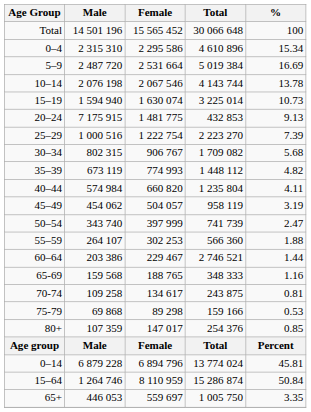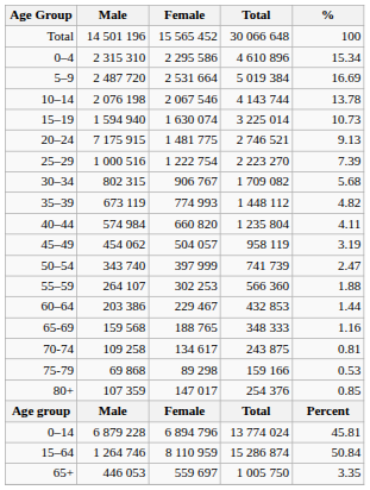 <table class="wikitable">
 <tr>
 <th width="80pt">Age Group</th>
 <th width="80pt">Male</th>
 <th width="80pt">Female</th>
 <th width="80pt">Total</th>
 <th width="80pt">%</th>
 </tr>
 <tr>
 <td align="right">Total</td>
 <td align="right">14 501 196</td>
 <td align="right">15 565 452</td>
 <td align="right">30 066 648</td>
 <td align="right">100</td>
 </tr>
 <tr>
 <td align="right">0–4</td>
 <td align="right">2 315 310</td>
 <td align="right">2 295 586</td>
 <td align="right">4 610 896</td>
 <td align="right">15.34</td>
 </tr>
 <tr>
 <td align="right">5–9</td>
 <td align="right">2 487 720</td>
 <td align="right">2 531 664</td>
 <td align="right">5 019 384</td>
 <td align="right">16.69</td>
 </tr>
 <tr>
 <td align="right">10–14</td>
 <td align="right">2 076 198</td>
 <td align="right">2 067 546</td>
 <td align="right">4 143 744</td>
 <td align="right">13.78</td>
 </tr>
 <tr>
 <td align="right">15–19</td>
 <td align="right">1 594 940</td>
 <td align="right">1 630 074</td>
 <td align="right">3 225 014</td>
 <td align="right">10.73</td>
 </tr>
 <tr>
 <td align="right">20–24</td>
 <td align="right">7 175 915</td>
 <td align="right">1 481 775</td>
-<td align="right">432 853</td>
+<td align="right">2 746 521</td>
 <td align="right">9.13</td>
 </tr>
 <tr>
 <td align="right">25–29</td>
 <td align="right">1 000 516</td>
 <td align="right">1 222 754</td>
 <td align="right">2 223 270</td>
 <td align="right">7.39</td>
 </tr>
 <tr>
 <td align="right">30–34</td>
 <td align="right">802 315</td>
 <td align="right">906 767</td>
 <td align="right">1 709 082</td>
 <td align="right">5.68</td>
 </tr>
 <tr>
 <td align="right">35–39</td>
 <td align="right">673 119</td>
 <td align="right">774 993</td>
 <td align="right">1 448 112</td>
 <td align="right">4.82</td>
 </tr>
 <tr>
 <td align="right">40–44</td>
 <td align="right">574 984</td>
 <td align="right">660 820</td>
 <td align="right">1 235 804</td>
 <td align="right">4.11</td>
 </tr>
 <tr>
 <td align="right">45–49</td>
 <td align="right">454 062</td>
 <td align="right">504 057</td>
 <td align="right">958 119</td>
 <td align="right">3.19</td>
 </tr>
 <tr>
 <td align="right">50–54</td>
 <td align="right">343 740</td>
 <td align="right">397 999</td>
 <td align="right">741 739</td>
 <td align="right">2.47</td>
 </tr>
 <tr>
 <td align="right">55–59</td>
 <td align="right">264 107</td>
 <td align="right">302 253</td>
 <td align="right">566 360</td>
 <td align="right">1.88</td>
 </tr>
 <tr>
 <td align="right">60–64</td>
 <td align="right">203 386</td>
 <td align="right">229 467</td>
-<td align="right">2 746 521</td>
+<td align="right">432 853</td>
 <td align="right">1.44</td>
 </tr>
 <tr>
 <td align="right">65-69</td>
 <td align="right">159 568</td>
 <td align="right">188 765</td>
 <td align="right">348 333</td>
 <td align="right">1.16</td>
 </tr>
 <tr>
 <td align="right">70-74</td>
 <td align="right">109 258</td>
 <td align="right">134 617</td>
 <td align="right">243 875</td>
 <td align="right">0.81</td>
 </tr>
 <tr>
 <td align="right">75-79</td>
 <td align="right">69 868</td>
 <td align="right">89 298</td>
 <td align="right">159 166</td>
 <td align="right">0.53</td>
 </tr>
 <tr>
 <td align="right">80+</td>
 <td align="right">107 359</td>
 <td align="right">147 017</td>
 <td align="right">254 376</td>
 <td align="right">0.85</td>
 </tr>
 <tr>
 <th width="50">Age group</th>
 <th width="80pt">Male</th>
 <th width="80">Female</th>
 <th width="80">Total</th>
 <th width="50">Percent</th>
 </tr>
 <tr>
 <td align="right">0–14</td>
 <td align="right">6 879 228</td>
 <td align="right">6 894 796</td>
 <td align="right">13 774 024</td>
 <td align="right">45.81</td>
 </tr>
 <tr>
 <td align="right">15–64</td>
 <td align="right">1 264 746</td>
 <td align="right">8 110 959</td>
 <td align="right">15 286 874</td>
 <td align="right">50.84</td>
 </tr>
 <tr>
 <td align="right">65+</td>
 <td align="right">446 053</td>
 <td align="right">559 697</td>
 <td align="right">1 005 750</td>
 <td align="right">3.35</td>
 </tr>
 <tr>
 </tr>
 </table>
